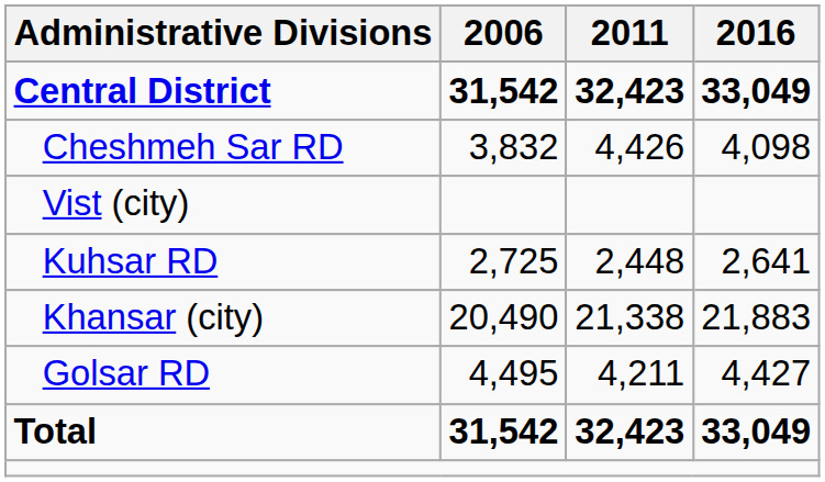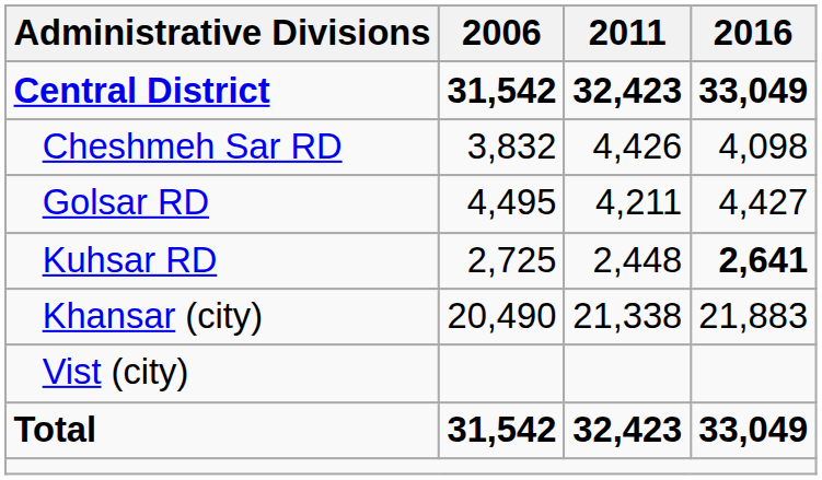 <table class="wikitable">
 <tr>
 <th>Administrative Divisions</th>
 <th>2006</th>
 <th>2011</th>
 <th>2016</th>
 </tr>
 <tr>
 <td><strong><a href='#'>Central District</a></strong></td>
 <td style="text-align: right;"><strong>31,542</strong></td>
 <td style="text-align: right;"><strong>32,423</strong></td>
 <td style="text-align: right;"><strong>33,049</strong></td>
 </tr>
 <tr>
 <td style="padding-left: 1em;"><a href='#'>Cheshmeh Sar RD</a></td>
 <td style="text-align: right;">3,832</td>
 <td style="text-align: right;">4,426</td>
 <td style="text-align: right;">4,098</td>
 </tr>
 <tr>
-<td style="padding-left: 1em;"><a href='#'>Vist</a> (city)</td>
-<td style="text-align: right;"></td>
-<td style="text-align: right;"></td>
-<td style="text-align: right;"></td>
+<td style="padding-left: 1em;"><a href='#'>Golsar RD</a></td>
+<td style="text-align: right;">4,495</td>
+<td style="text-align: right;">4,211</td>
+<td style="text-align: right;">4,427</td>
 </tr>
 <tr>
 <td style="padding-left: 1em;"><a href='#'>Kuhsar RD</a></td>
 <td style="text-align: right;">2,725</td>
 <td style="text-align: right;">2,448</td>
-<td style="text-align: right;">2,641</td>
+<td style="text-align: right;"><strong>2,641</strong></td>
 </tr>
 <tr>
 <td style="padding-left: 1em;"><a href='#'>Khansar</a> (city)</td>
 <td style="text-align: right;">20,490</td>
 <td style="text-align: right;">21,338</td>
 <td style="text-align: right;">21,883</td>
 </tr>
 <tr>
-<td style="padding-left: 1em;"><a href='#'>Golsar RD</a></td>
-<td style="text-align: right;">4,495</td>
-<td style="text-align: right;">4,211</td>
-<td style="text-align: right;">4,427</td>
+<td style="padding-left: 1em;"><a href='#'>Vist</a> (city)</td>
+<td style="text-align: right;"></td>
+<td style="text-align: right;"></td>
+<td style="text-align: right;"></td>
 </tr>
 <tr>
 <td><strong>Total</strong></td>
 <td style="text-align: right;"><strong>31,542</strong></td>
 <td style="text-align: right;"><strong>32,423</strong></td>
 <td style="text-align: right;"><strong>33,049</strong></td>
 </tr>
 <tr>
 <td colspan=4></td>
 </tr>
 </table>
